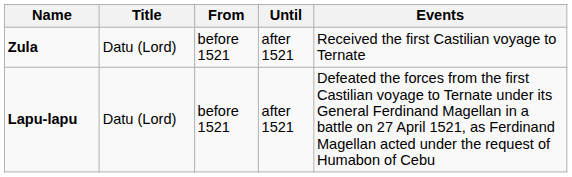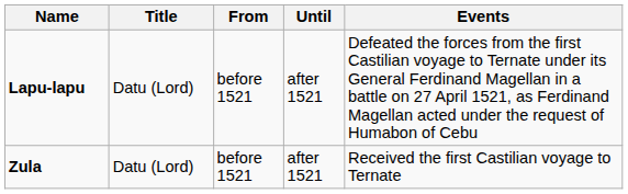 <table width=70% class="wikitable">
 <tr>
 <th width=12%>Name</th>
 <th width=12%>Title</th>
 <th width=7%>From</th>
 <th width=7%>Until</th>
 <th width=32%>Events</th>
 </tr>
 <tr>
+<td><strong>Lapu-lapu</strong></td>
+<td>Datu (Lord)</td>
+<td>before 1521</td>
+<td>after 1521</td>
+<td>Defeated the forces from the first Castilian voyage to Ternate under its General Ferdinand Magellan in a battle on 27 April 1521, as Ferdinand Magellan acted under the request of Humabon of Cebu</td>
+</tr>
+<tr>
 <td><strong>Zula</strong></td>
 <td>Datu (Lord)</td>
 <td>before 1521</td>
 <td>after 1521</td>
 <td>Received the first Castilian voyage to Ternate</td>
 </tr>
-<tr>
-<td><strong>Lapu-lapu</strong></td>
-<td>Datu (Lord)</td>
-<td>before 1521</td>
-<td>after 1521</td>
-<td>Defeated the forces from the first Castilian voyage to Ternate under its General Ferdinand Magellan in a battle on 27 April 1521, as Ferdinand Magellan acted under the request of Humabon of Cebu</td>
-</tr>
 </table>
